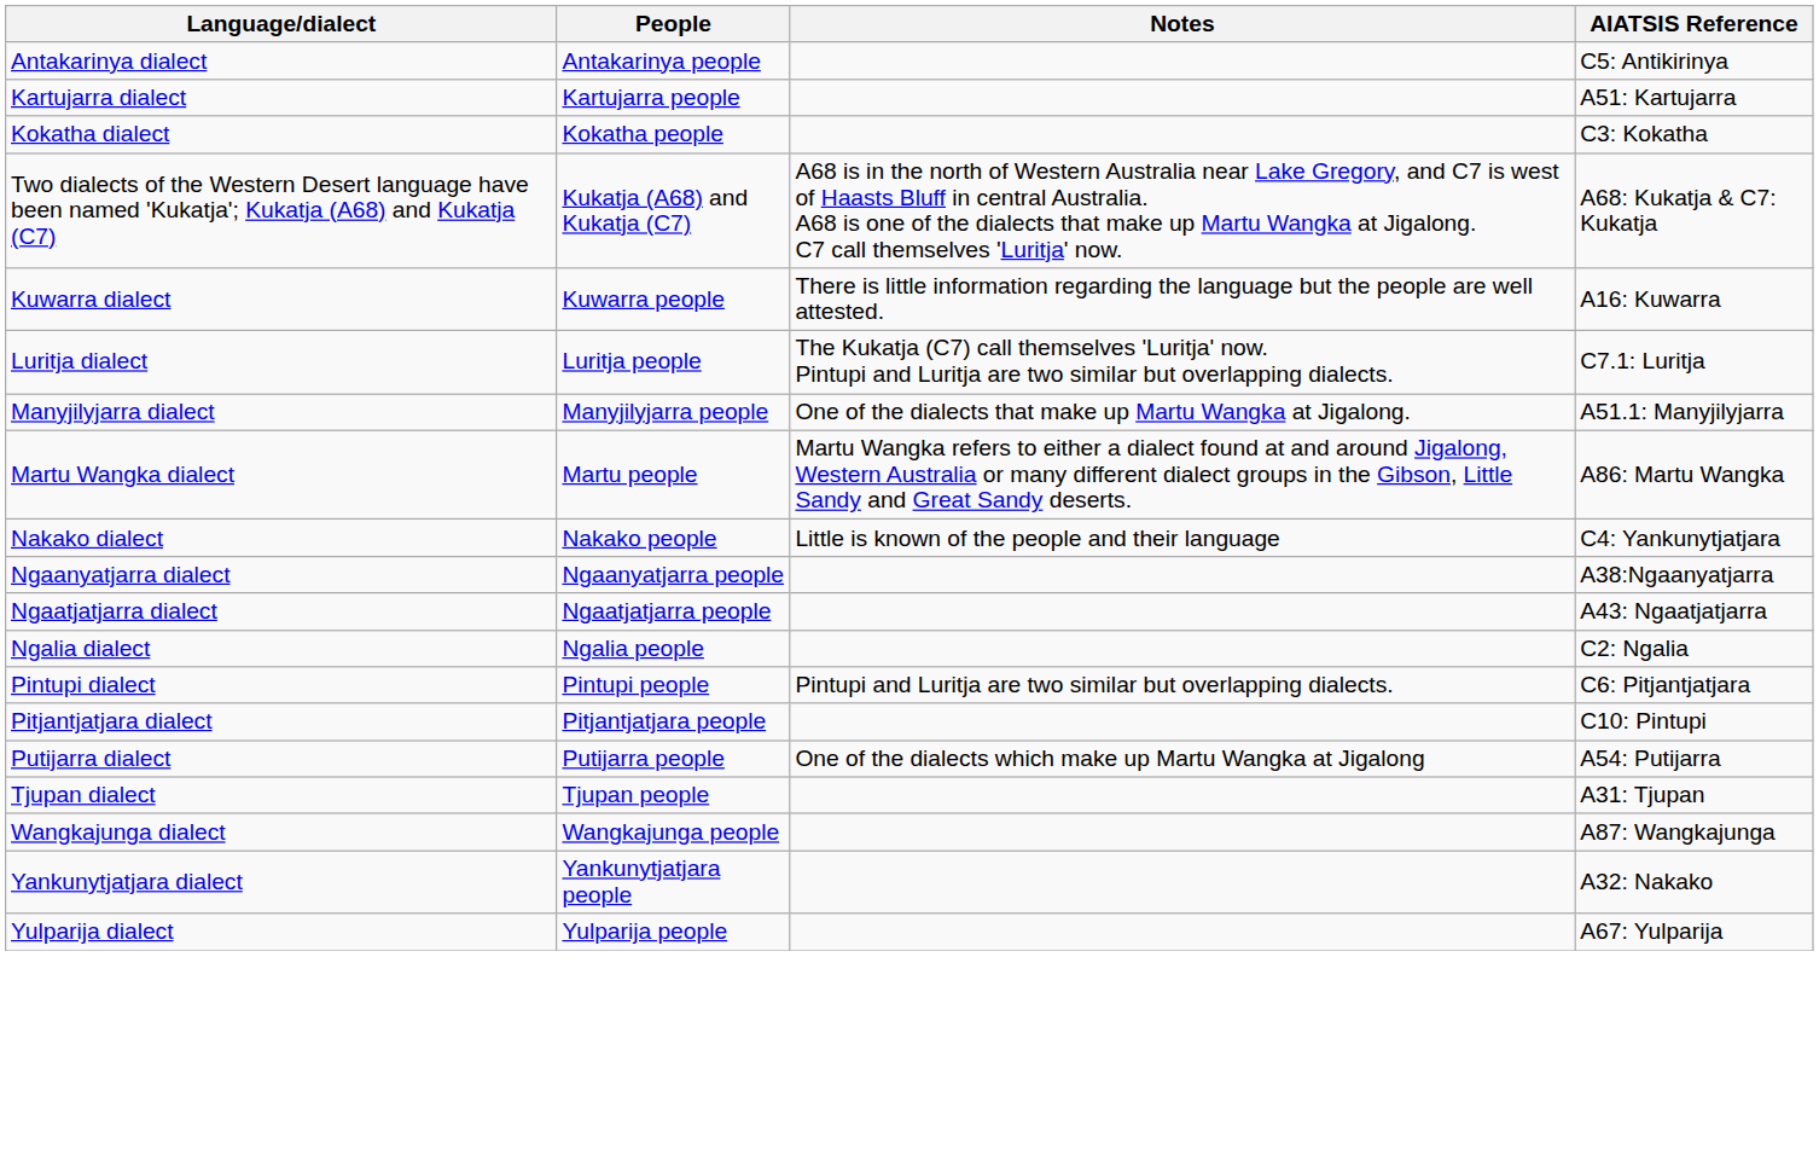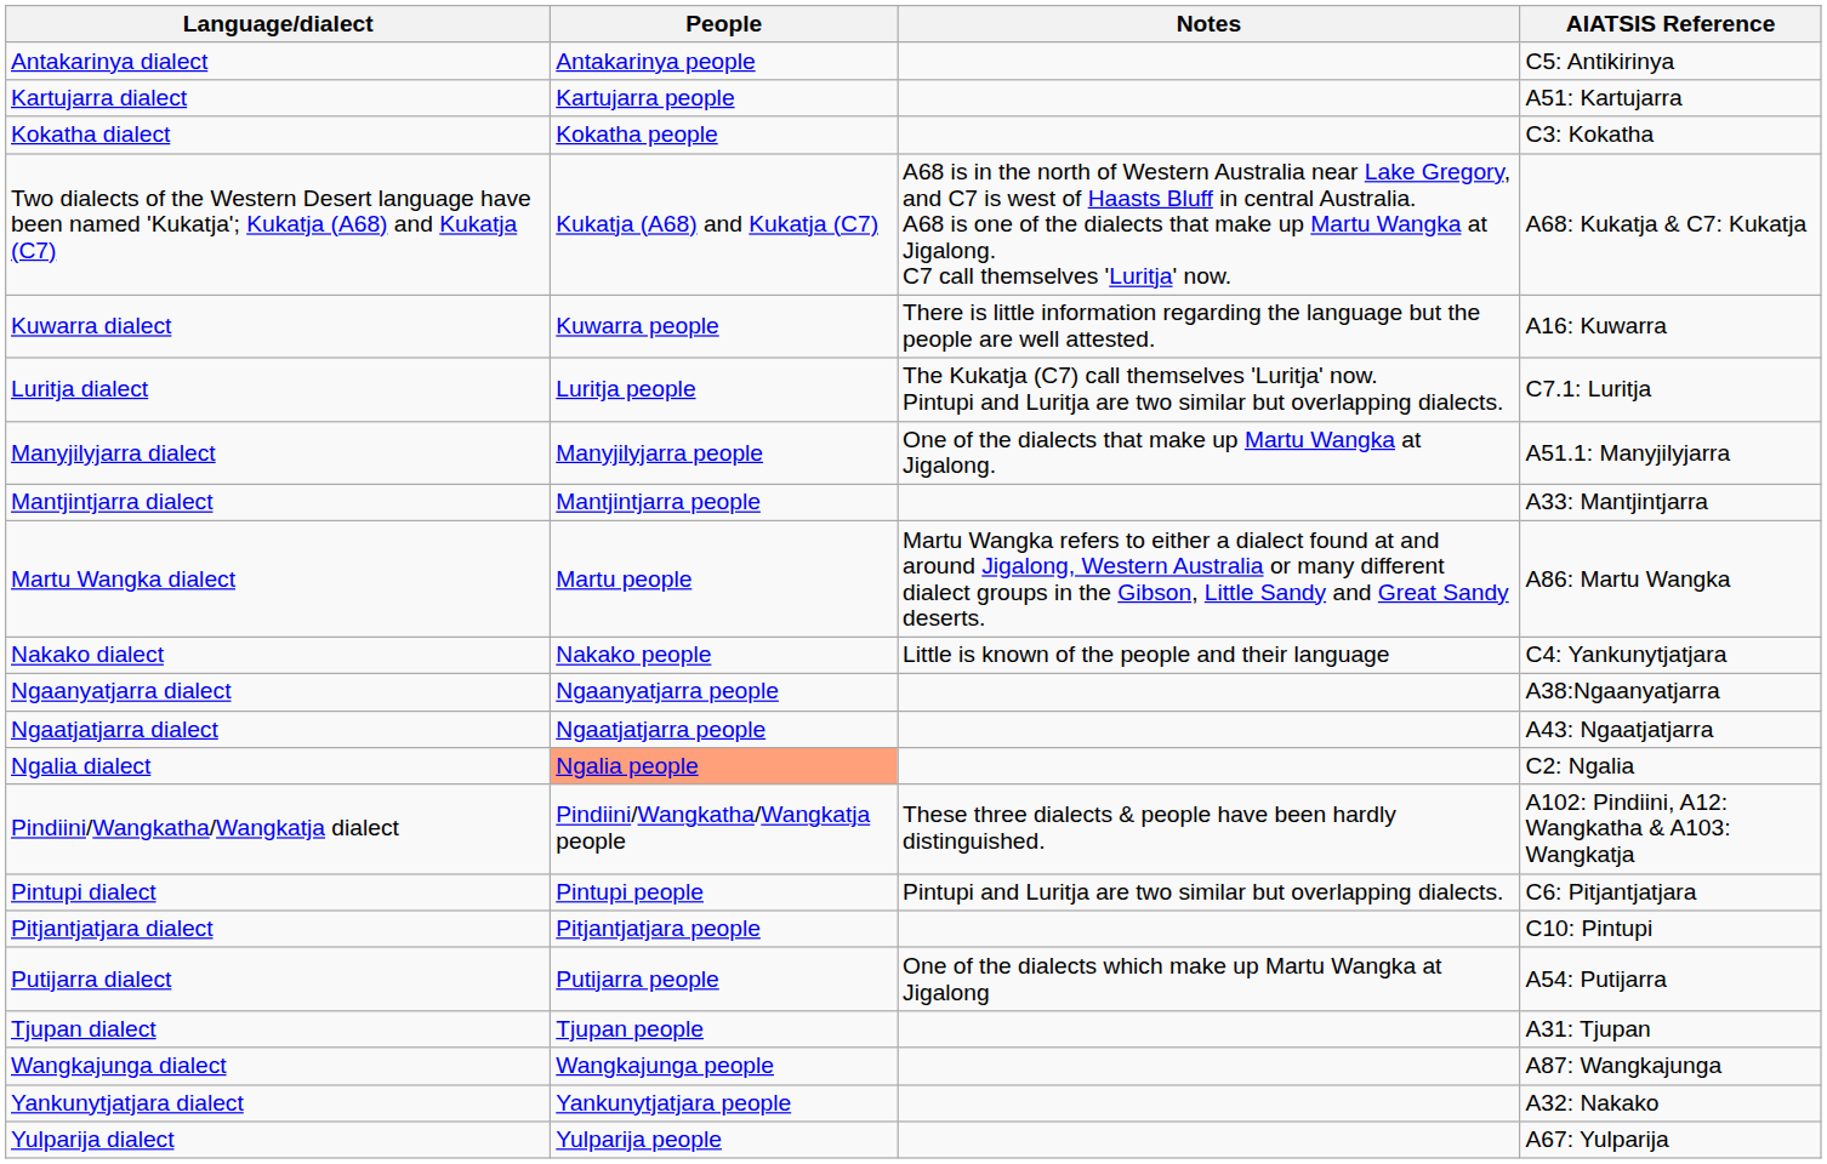 <table class="wikitable collapsible sortable">
 <tr>
 <th>Language/dialect</th>
 <th>People</th>
 <th>Notes</th>
 <th>AIATSIS Reference</th>
 </tr>
 <tr>
 <td><a href='#'>Antakarinya dialect</a></td>
 <td><a href='#'>Antakarinya people</a></td>
 <td></td>
 <td>C5: Antikirinya</td>
 </tr>
 <tr>
 <td><a href='#'>Kartujarra dialect</a></td>
 <td><a href='#'>Kartujarra people</a></td>
 <td></td>
 <td>A51: Kartujarra</td>
 </tr>
 <tr>
 <td><a href='#'>Kokatha dialect</a></td>
 <td><a href='#'>Kokatha people</a></td>
 <td></td>
 <td>C3: Kokatha</td>
 </tr>
 <tr>
 <td>Two dialects of the Western Desert language have been named 'Kukatja'; <a href='#'>Kukatja (A68)</a> and <a href='#'>Kukatja (C7)</a></td>
 <td><a href='#'>Kukatja (A68)</a> and <a href='#'>Kukatja (C7)</a></td>
 <td>A68 is in the north of Western Australia near <a href='#'>Lake Gregory</a>, and C7 is west of <a href='#'>Haasts Bluff</a> in central Australia. <br> A68 is one of the dialects that make up <a href='#'>Martu Wangka</a> at Jigalong. <br> C7 call themselves '<a href='#'>Luritja</a>' now.</td>
 <td>A68: Kukatja & C7: Kukatja</td>
 </tr>
 <tr>
 <td><a href='#'>Kuwarra dialect</a></td>
 <td><a href='#'>Kuwarra people</a></td>
 <td>There is little information regarding the language but the people are well attested.</td>
 <td>A16: Kuwarra</td>
 </tr>
 <tr>
 <td><a href='#'>Luritja dialect</a></td>
 <td><a href='#'>Luritja people</a></td>
 <td>The Kukatja (C7) call themselves 'Luritja' now. <br> Pintupi and Luritja are two similar but overlapping dialects.</td>
 <td>C7.1: Luritja</td>
 </tr>
 <tr>
 <td><a href='#'>Manyjilyjarra dialect</a></td>
 <td><a href='#'>Manyjilyjarra people</a></td>
 <td>One of the dialects that make up <a href='#'>Martu Wangka</a> at Jigalong.</td>
 <td>A51.1: Manyjilyjarra</td>
 </tr>
 <tr>
+<td><a href='#'>Mantjintjarra dialect</a></td>
+<td><a href='#'>Mantjintjarra people</a></td>
+<td></td>
+<td>A33: Mantjintjarra</td>
+</tr>
+<tr>
 <td><a href='#'>Martu Wangka dialect</a></td>
 <td><a href='#'>Martu people</a></td>
 <td>Martu Wangka refers to either a dialect found at and around <a href='#'>Jigalong, Western Australia</a> or many different dialect groups in the <a href='#'>Gibson</a>, <a href='#'>Little Sandy</a> and <a href='#'>Great Sandy</a> deserts.</td>
 <td>A86: Martu Wangka</td>
 </tr>
 <tr>
 <td><a href='#'>Nakako dialect</a></td>
 <td><a href='#'>Nakako people</a></td>
 <td>Little is known of the people and their language</td>
 <td>C4: Yankunytjatjara</td>
 </tr>
 <tr>
 <td><a href='#'>Ngaanyatjarra dialect</a></td>
 <td><a href='#'>Ngaanyatjarra people</a></td>
 <td></td>
 <td>A38:Ngaanyatjarra</td>
 </tr>
 <tr>
 <td><a href='#'>Ngaatjatjarra dialect</a></td>
 <td><a href='#'>Ngaatjatjarra people</a></td>
 <td></td>
 <td>A43: Ngaatjatjarra</td>
 </tr>
 <tr>
 <td><a href='#'>Ngalia dialect</a></td>
-<td><a href='#'> Ngalia people</a></td>
+<td style="background: lightsalmon;"><a href='#'> Ngalia people</a></td>
 <td></td>
 <td>C2: Ngalia</td>
+</tr>
+<tr>
+<td><a href='#'>Pindiini</a>/<a href='#'>Wangkatha</a>/<a href='#'>Wangkatja</a> dialect</td>
+<td><a href='#'>Pindiini</a>/<a href='#'>Wangkatha</a>/<a href='#'>Wangkatja</a> people</td>
+<td>These three dialects & people have been hardly distinguished.</td>
+<td>A102: Pindiini, A12: Wangkatha & A103: Wangkatja</td>
 </tr>
 <tr>
 <td><a href='#'>Pintupi dialect</a></td>
 <td><a href='#'>Pintupi people</a></td>
 <td>Pintupi and Luritja are two similar but overlapping dialects.</td>
 <td>C6: Pitjantjatjara</td>
 </tr>
 <tr>
 <td><a href='#'>Pitjantjatjara dialect</a></td>
 <td><a href='#'>Pitjantjatjara people</a></td>
 <td></td>
 <td>C10: Pintupi</td>
 </tr>
 <tr>
 <td><a href='#'>Putijarra dialect</a></td>
 <td><a href='#'>Putijarra people</a></td>
 <td>One of the dialects which make up Martu Wangka at Jigalong</td>
 <td>A54: Putijarra</td>
 </tr>
 <tr>
 <td><a href='#'>Tjupan dialect</a></td>
 <td><a href='#'>Tjupan people</a></td>
 <td></td>
 <td>A31: Tjupan</td>
 </tr>
 <tr>
 <td><a href='#'>Wangkajunga dialect</a></td>
 <td><a href='#'>Wangkajunga people</a></td>
 <td></td>
 <td>A87: Wangkajunga</td>
 </tr>
 <tr>
 <td><a href='#'>Yankunytjatjara dialect</a></td>
 <td><a href='#'>Yankunytjatjara people</a></td>
 <td></td>
 <td>A32: Nakako</td>
 </tr>
 <tr>
 <td><a href='#'>Yulparija dialect</a></td>
 <td><a href='#'>Yulparija people</a></td>
 <td></td>
 <td>A67: Yulparija</td>
 </tr>
 </table>
